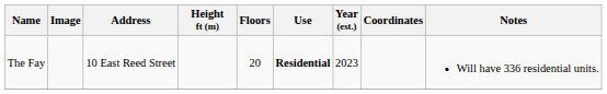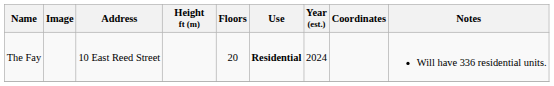 <table class="wikitable sortable" style="text-align: center">
 <tr>
 <th>Name</th>
 <th class="unsortable">Image</th>
 <th class="unsortable">Address</th>
 <th width="75px">Height<br><small>ft (m)</small></th>
 <th>Floors</th>
 <th>Use</th>
 <th>Year<br><small>(est.)</small></th>
 <th>Coordinates</th>
 <th class="unsortable">Notes</th>
 </tr>
 <tr>
 <td>The Fay</td>
 <td></td>
 <td>10 East Reed Street</td>
 <td></td>
 <td>20</td>
 <td><strong>Residential</strong></td>
-<td>2023</td>
+<td>2024</td>
 <td></td>
 <td><br><ul><li>Will have 336 residential units.</li></ul></td>
 </tr>
 <tr>
 </tr>
 </table>
